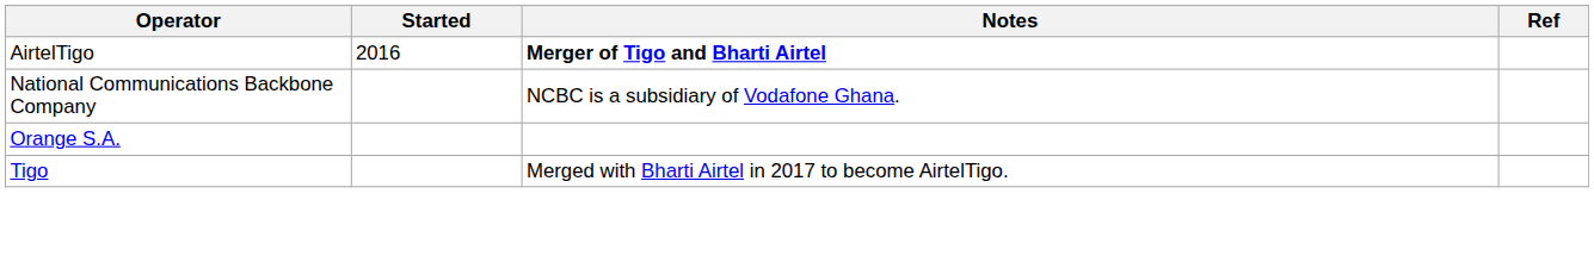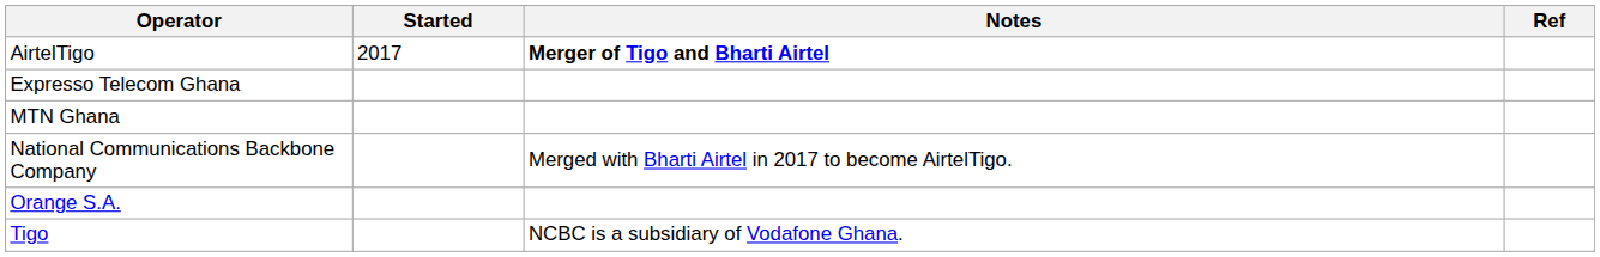 <table class="wikitable" style="background: #FFFFFF; width: 100%; white-space: normal;">
 <tr>
 <th scope="col" width="100px">Operator</th>
 <th scope="col" width="20px">Started</th>
 <th scope="col" width="350px">Notes</th>
 <th scope="col" width="20px">Ref</th>
 </tr>
 <tr>
 <td>AirtelTigo</td>
-<td>2016</td>
+<td>2017</td>
 <td><strong>Merger of <a href='#'>Tigo</a> and <a href='#'>Bharti Airtel</a></strong></td>
+<td></td>
+</tr>
+<tr>
+<td>Expresso Telecom Ghana</td>
+<td></td>
+<td></td>
+<td></td>
+</tr>
+<tr>
+<td>MTN Ghana</td>
+<td></td>
+<td></td>
 <td></td>
 </tr>
 <tr>
 <td>National Communications Backbone Company</td>
 <td></td>
-<td>NCBC is a subsidiary of <a href='#'>Vodafone Ghana</a>.</td>
+<td>Merged with <a href='#'>Bharti Airtel</a> in 2017 to become AirtelTigo.</td>
 <td></td>
 </tr>
 <tr>
 <td><a href='#'>Orange S.A.</a></td>
 <td></td>
 <td></td>
 <td></td>
 </tr>
 <tr>
 <td><a href='#'>Tigo</a></td>
 <td></td>
-<td>Merged with <a href='#'>Bharti Airtel</a> in 2017 to become AirtelTigo.</td>
+<td>NCBC is a subsidiary of <a href='#'>Vodafone Ghana</a>.</td>
 <td></td>
 </tr>
 </table>
